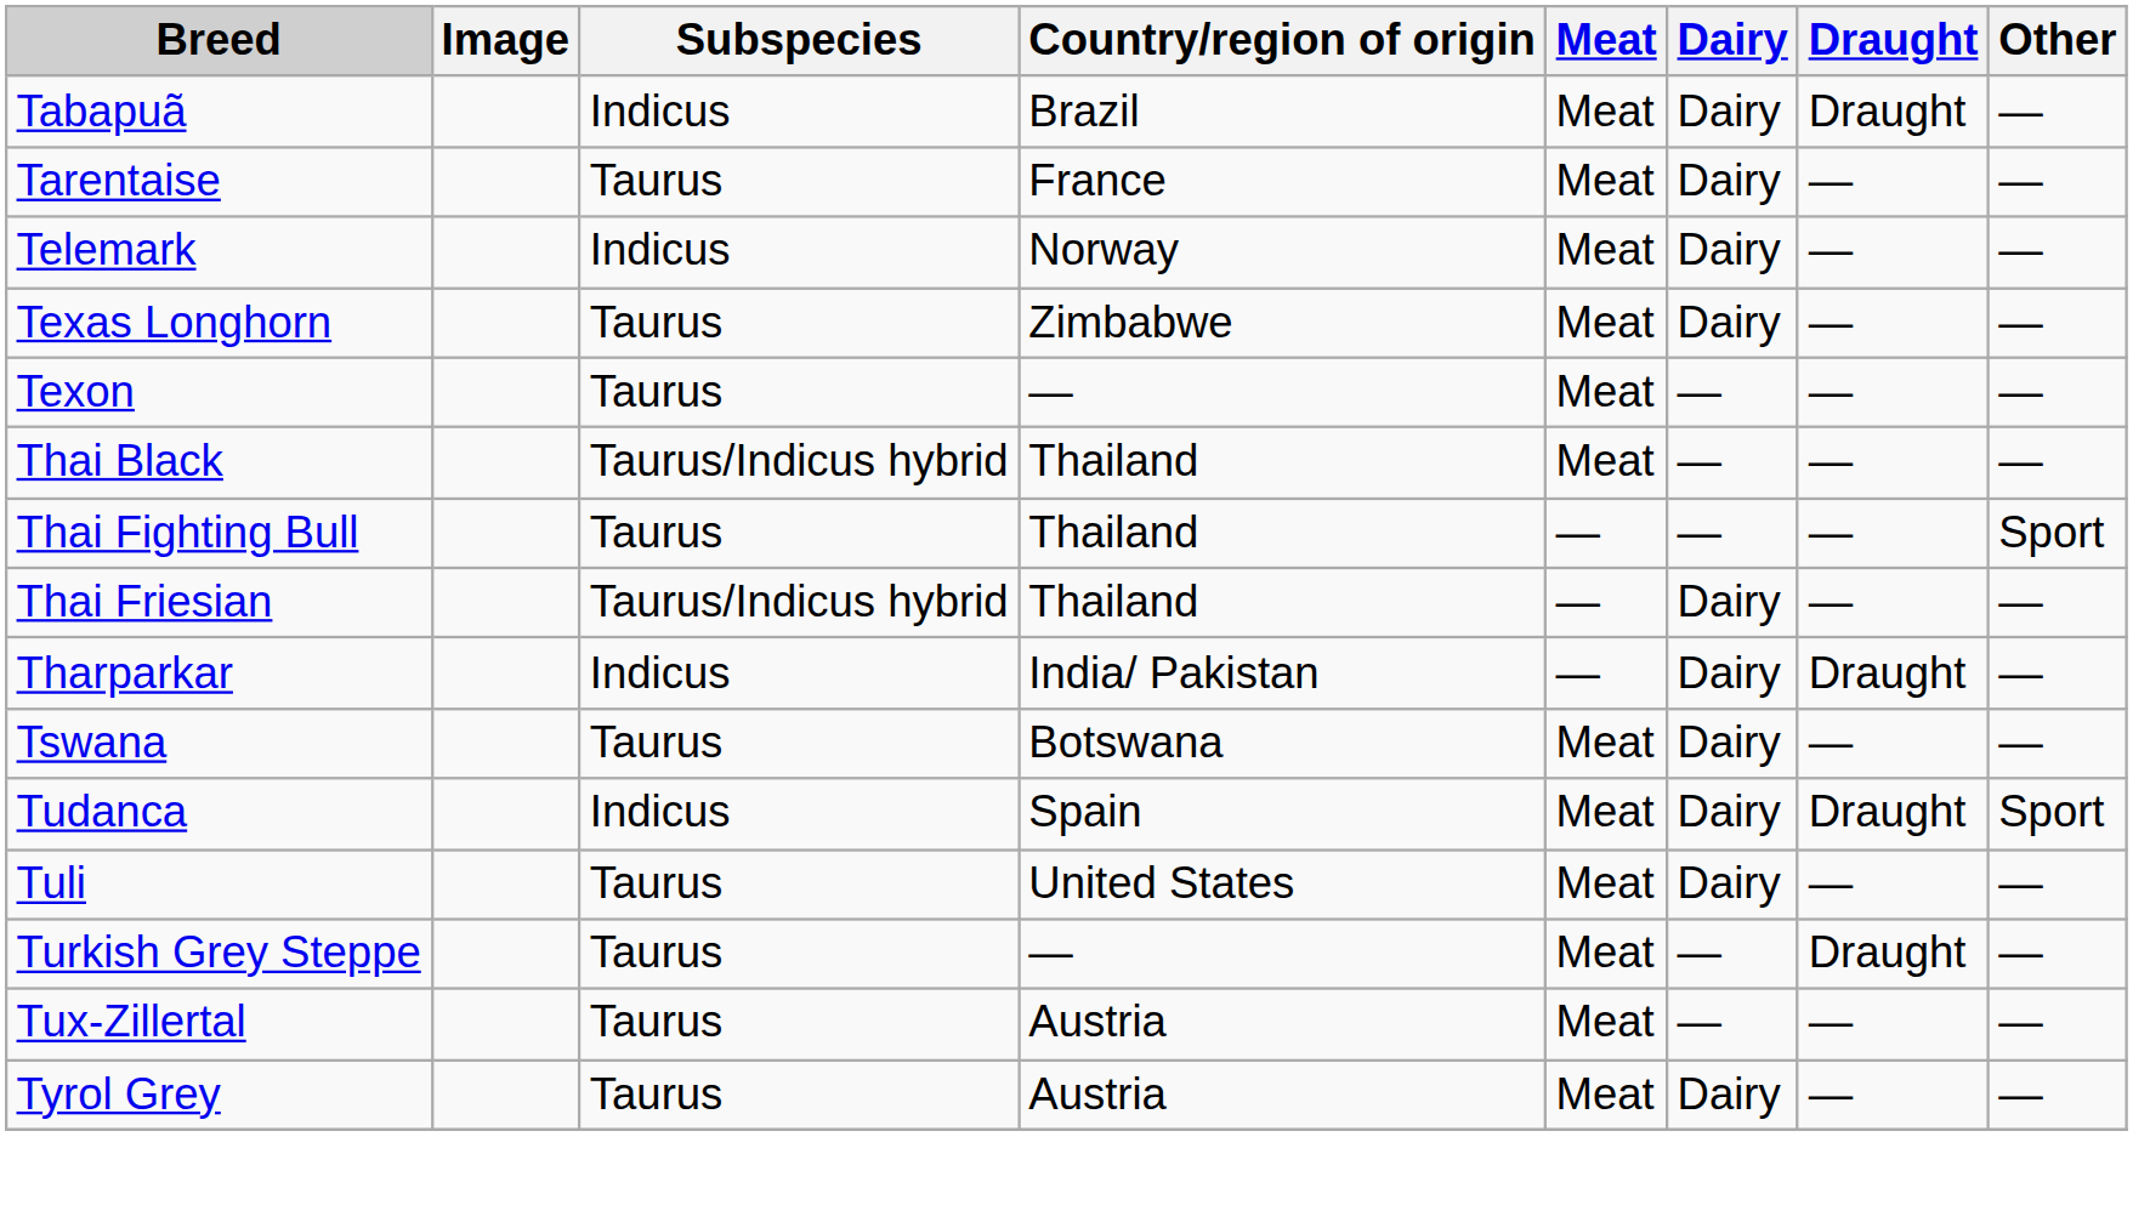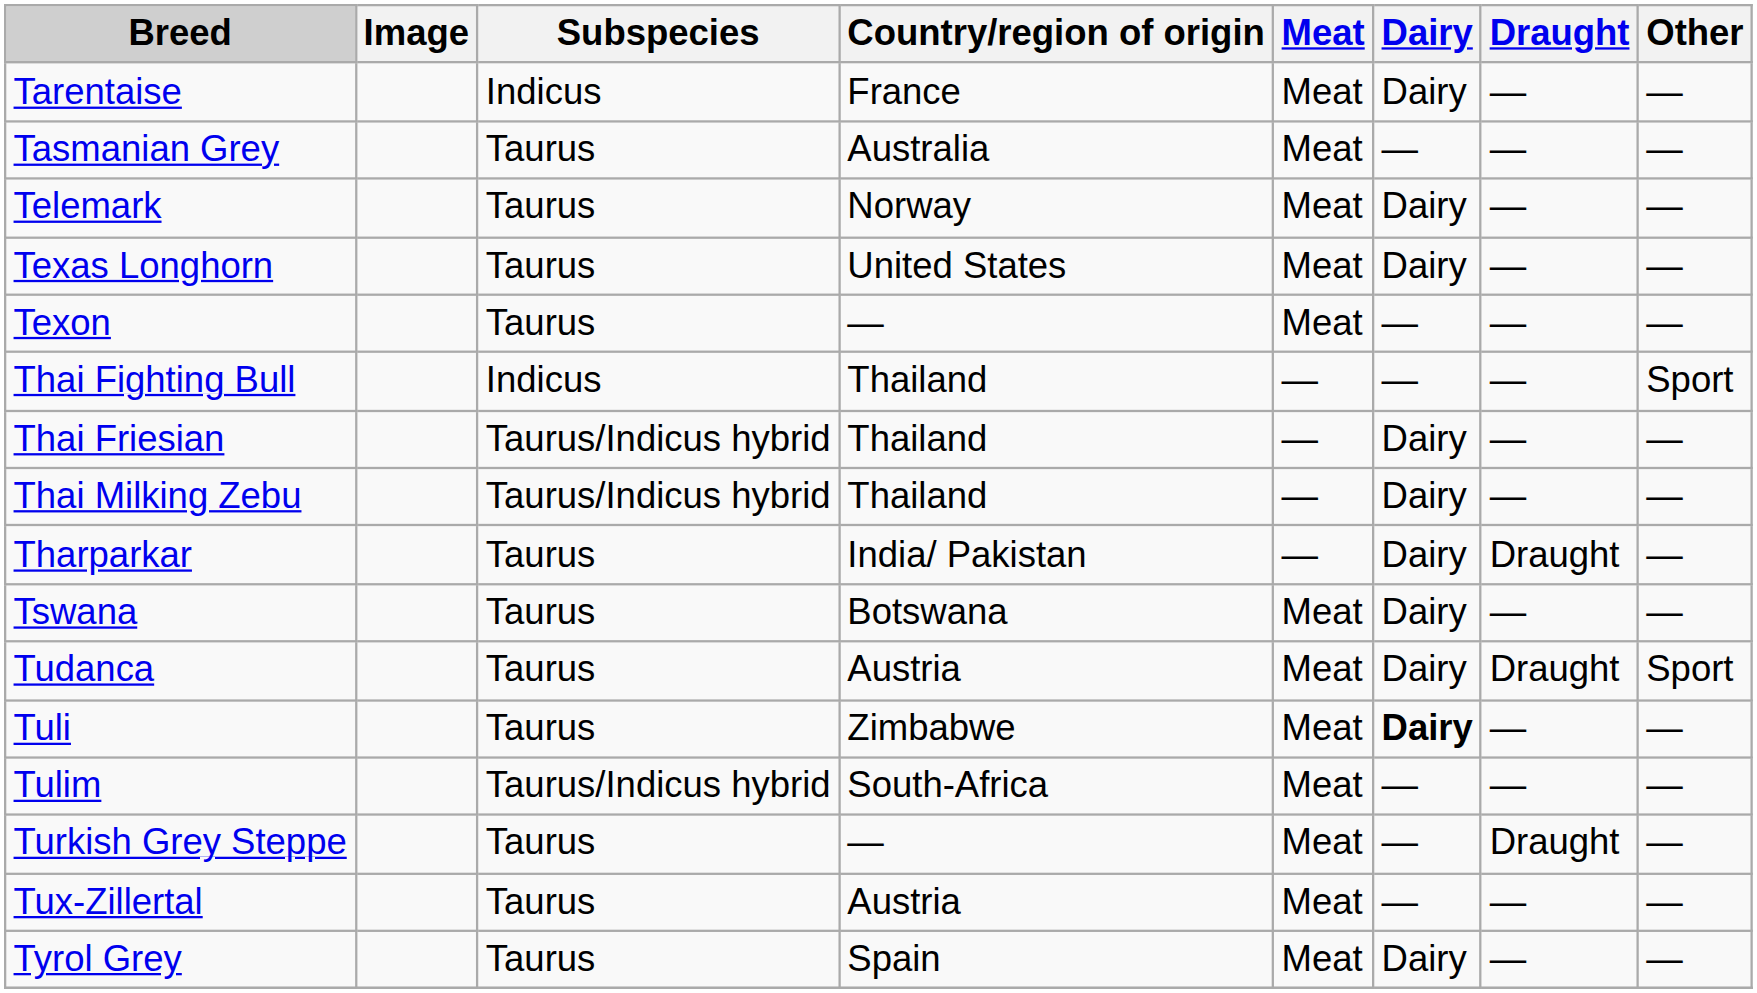 <table class="wikitable sortable">
 <tr>
 <th style="background-color:#cfcfcf;">Breed</th>
 <th>Image</th>
 <th>Subspecies</th>
 <th>Country/region of origin</th>
 <th><a href='#'>Meat</a></th>
 <th><a href='#'>Dairy</a></th>
 <th><a href='#'>Draught</a></th>
 <th>Other</th>
 </tr>
 <tr>
-<td><a href='#'>Tabapuã</a></td>
+<td><a href='#'>Tarentaise</a></td>
 <td></td>
 <td>Indicus</td>
-<td>Brazil</td>
-<td>Meat</td>
-<td>Dairy</td>
-<td>Draught</td>
-<td>—</td>
-</tr>
-<tr>
-<td><a href='#'>Tarentaise</a></td>
-<td></td>
-<td>Taurus</td>
 <td>France</td>
 <td>Meat</td>
 <td>Dairy</td>
 <td>—</td>
 <td>—</td>
 </tr>
 <tr>
+<td><a href='#'>Tasmanian Grey</a></td>
+<td></td>
+<td>Taurus</td>
+<td>Australia</td>
+<td>Meat</td>
+<td>—</td>
+<td>—</td>
+<td>—</td>
+</tr>
+<tr>
 <td><a href='#'>Telemark</a></td>
 <td></td>
-<td>Indicus</td>
+<td>Taurus</td>
 <td>Norway</td>
 <td>Meat</td>
 <td>Dairy</td>
 <td>—</td>
 <td>—</td>
 </tr>
 <tr>
 <td><a href='#'>Texas Longhorn</a></td>
 <td></td>
 <td>Taurus</td>
-<td>Zimbabwe</td>
+<td>United States</td>
 <td>Meat</td>
 <td>Dairy</td>
 <td>—</td>
 <td>—</td>
 </tr>
 <tr>
 <td><a href='#'>Texon</a></td>
 <td></td>
 <td>Taurus</td>
 <td>—</td>
 <td>Meat</td>
 <td>—</td>
 <td>—</td>
 <td>—</td>
 </tr>
 <tr>
-<td><a href='#'>Thai Black</a></td>
-<td></td>
-<td>Taurus/Indicus hybrid</td>
-<td>Thailand</td>
-<td>Meat</td>
-<td>—</td>
-<td>—</td>
-<td>—</td>
-</tr>
-<tr>
 <td><a href='#'>Thai Fighting Bull</a></td>
 <td></td>
-<td>Taurus</td>
+<td>Indicus</td>
 <td>Thailand</td>
 <td>—</td>
 <td>—</td>
 <td>—</td>
 <td>Sport</td>
 </tr>
 <tr>
 <td><a href='#'>Thai Friesian</a></td>
 <td></td>
 <td>Taurus/Indicus hybrid</td>
 <td>Thailand</td>
 <td>—</td>
 <td>Dairy</td>
 <td>—</td>
 <td>—</td>
 </tr>
 <tr>
+<td><a href='#'>Thai Milking Zebu</a></td>
+<td></td>
+<td>Taurus/Indicus hybrid</td>
+<td>Thailand</td>
+<td>—</td>
+<td>Dairy</td>
+<td>—</td>
+<td>—</td>
+</tr>
+<tr>
 <td><a href='#'>Tharparkar</a></td>
 <td></td>
-<td>Indicus</td>
+<td>Taurus</td>
 <td>India/ Pakistan</td>
 <td>—</td>
 <td>Dairy</td>
 <td>Draught</td>
 <td>—</td>
 </tr>
 <tr>
 <td><a href='#'>Tswana</a></td>
 <td></td>
 <td>Taurus</td>
 <td>Botswana</td>
 <td>Meat</td>
 <td>Dairy</td>
 <td>—</td>
 <td>—</td>
 </tr>
 <tr>
 <td><a href='#'>Tudanca</a></td>
 <td></td>
-<td>Indicus</td>
-<td>Spain</td>
+<td>Taurus</td>
+<td>Austria</td>
 <td>Meat</td>
 <td>Dairy</td>
 <td>Draught</td>
 <td>Sport</td>
 </tr>
 <tr>
 <td><a href='#'>Tuli</a></td>
 <td></td>
 <td>Taurus</td>
-<td>United States</td>
+<td>Zimbabwe</td>
 <td>Meat</td>
-<td>Dairy</td>
+<td><strong>Dairy</strong></td>
+<td>—</td>
+<td>—</td>
+</tr>
+<tr>
+<td><a href='#'>Tulim</a></td>
+<td></td>
+<td>Taurus/Indicus hybrid</td>
+<td>South-Africa</td>
+<td>Meat</td>
+<td>—</td>
 <td>—</td>
 <td>—</td>
 </tr>
 <tr>
 <td><a href='#'>Turkish Grey Steppe</a></td>
 <td></td>
 <td>Taurus</td>
 <td>—</td>
 <td>Meat</td>
 <td>—</td>
 <td>Draught</td>
 <td>—</td>
 </tr>
 <tr>
 <td><a href='#'>Tux-Zillertal</a></td>
 <td></td>
 <td>Taurus</td>
 <td>Austria</td>
 <td>Meat</td>
 <td>—</td>
 <td>—</td>
 <td>—</td>
 </tr>
 <tr>
 <td><a href='#'>Tyrol Grey</a></td>
 <td></td>
 <td>Taurus</td>
-<td>Austria</td>
+<td>Spain</td>
 <td>Meat</td>
 <td>Dairy</td>
 <td>—</td>
 <td>—</td>
 </tr>
 <tr class="sortbottom">
 </tr>
 </table>
